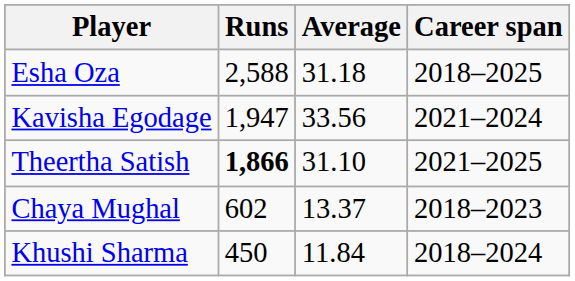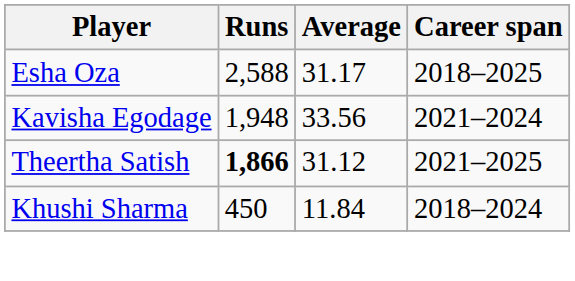 <table class="wikitable">
 <tr>
 <th>Player</th>
 <th>Runs</th>
 <th>Average</th>
 <th>Career span</th>
 </tr>
 <tr>
 <td><a href='#'>Esha Oza</a></td>
 <td>2,588</td>
-<td>31.18</td>
+<td>31.17</td>
 <td>2018–2025</td>
 </tr>
 <tr>
 <td><a href='#'>Kavisha Egodage</a></td>
-<td>1,947</td>
+<td>1,948</td>
 <td>33.56</td>
 <td>2021–2024</td>
 </tr>
 <tr>
 <td><a href='#'>Theertha Satish</a></td>
 <td><strong>1,866</strong></td>
-<td>31.10</td>
+<td>31.12</td>
 <td>2021–2025</td>
-</tr>
-<tr>
-<td><a href='#'>Chaya Mughal</a></td>
-<td>602</td>
-<td>13.37</td>
-<td>2018–2023</td>
 </tr>
 <tr>
 <td><a href='#'>Khushi Sharma</a></td>
 <td>450</td>
 <td>11.84</td>
 <td>2018–2024</td>
 </tr>
 </table>
